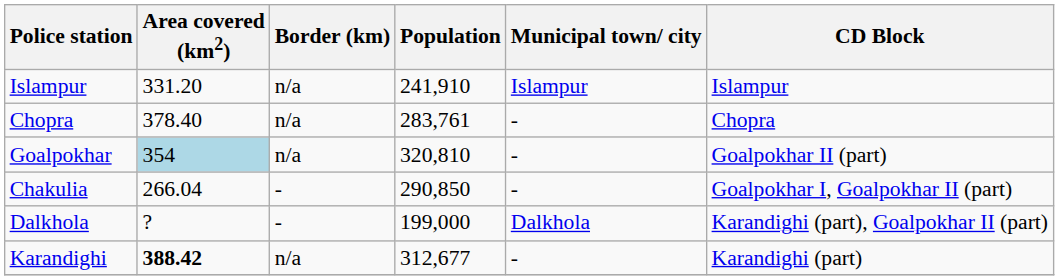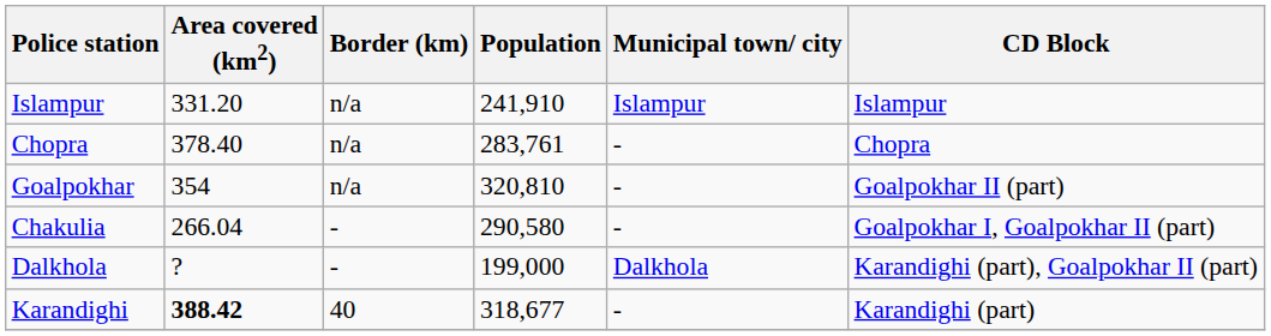 <table class="wikitable sortable">
 <tr>
 <th>Police station</th>
 <th>Area covered<br>(km<sup>2</sup>)</th>
 <th>Border (km)</th>
 <th>Population</th>
 <th>Municipal town/ city</th>
 <th>CD Block</th>
 </tr>
 <tr>
 <td><a href='#'>Islampur</a></td>
 <td>331.20</td>
 <td>n/a</td>
 <td>241,910</td>
 <td><a href='#'>Islampur</a></td>
 <td><a href='#'>Islampur</a></td>
 </tr>
 <tr>
 <td><a href='#'>Chopra</a></td>
 <td>378.40</td>
 <td>n/a</td>
 <td>283,761</td>
 <td>-</td>
 <td><a href='#'>Chopra</a></td>
 </tr>
 <tr>
 <td><a href='#'>Goalpokhar</a></td>
-<td style="background: lightblue;">354</td>
+<td>354</td>
 <td>n/a</td>
 <td>320,810</td>
 <td>-</td>
 <td><a href='#'>Goalpokhar II</a> (part)</td>
 </tr>
 <tr>
 <td><a href='#'>Chakulia</a></td>
 <td>266.04</td>
 <td>-</td>
-<td>290,850</td>
+<td>290,580</td>
 <td>-</td>
 <td><a href='#'>Goalpokhar I</a>, <a href='#'>Goalpokhar II</a> (part)</td>
 </tr>
 <tr>
 <td><a href='#'>Dalkhola</a></td>
 <td>?</td>
 <td>-</td>
 <td>199,000</td>
 <td><a href='#'>Dalkhola</a></td>
 <td><a href='#'>Karandighi</a> (part), <a href='#'>Goalpokhar II</a> (part)</td>
 </tr>
 <tr>
 <td><a href='#'>Karandighi</a></td>
 <td><strong>388.42</strong></td>
-<td>n/a</td>
-<td>312,677</td>
+<td>40</td>
+<td>318,677</td>
 <td>-</td>
 <td><a href='#'>Karandighi</a> (part)</td>
 </tr>
 <tr>
 </tr>
 </table>
